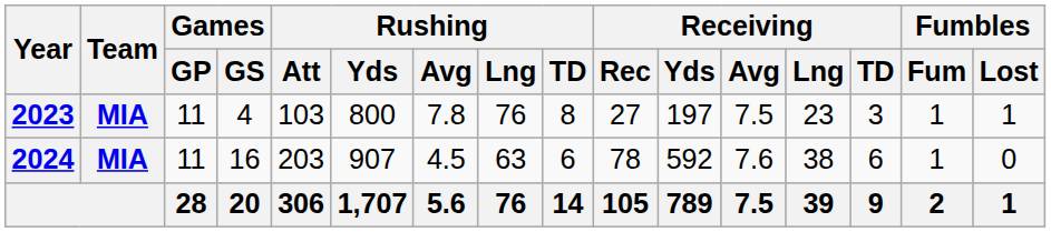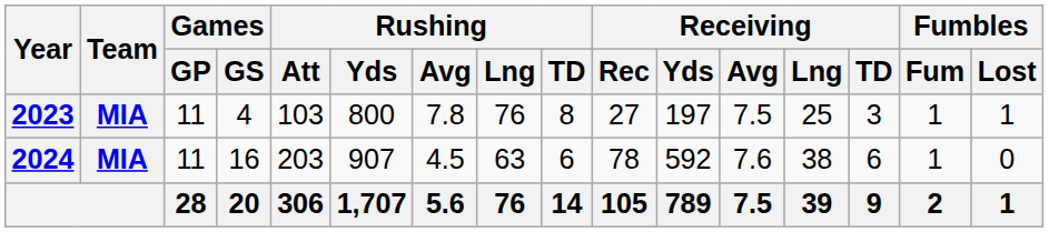 <table class="wikitable" style="text-align:center;">
 <tr>
 <th rowspan="2">Year</th>
 <th rowspan="2">Team</th>
 <th colspan="2">Games</th>
 <th colspan="5">Rushing</th>
 <th colspan="5">Receiving</th>
 <th colspan="2">Fumbles</th>
 </tr>
 <tr>
 <th>GP</th>
 <th>GS</th>
 <th>Att</th>
 <th>Yds</th>
 <th>Avg</th>
 <th>Lng</th>
 <th>TD</th>
 <th>Rec</th>
 <th>Yds</th>
 <th>Avg</th>
 <th>Lng</th>
 <th>TD</th>
 <th>Fum</th>
 <th>Lost</th>
 </tr>
 <tr>
 <th><a href='#'>2023</a></th>
 <th><a href='#'>MIA</a></th>
 <td>11</td>
 <td>4</td>
 <td>103</td>
 <td>800</td>
 <td>7.8</td>
 <td>76</td>
 <td>8</td>
 <td>27</td>
 <td>197</td>
 <td>7.5</td>
-<td>23</td>
+<td>25</td>
 <td>3</td>
 <td>1</td>
 <td>1</td>
 </tr>
 <tr>
 <th><a href='#'>2024</a></th>
 <th><a href='#'>MIA</a></th>
 <td>11</td>
 <td>16</td>
 <td>203</td>
 <td>907</td>
 <td>4.5</td>
 <td>63</td>
 <td>6</td>
 <td>78</td>
 <td>592</td>
 <td>7.6</td>
 <td>38</td>
 <td>6</td>
 <td>1</td>
 <td>0</td>
 </tr>
 <tr>
 <th colspan="2"></th>
 <th>28</th>
 <th>20</th>
 <th>306</th>
 <th>1,707</th>
 <th>5.6</th>
 <th>76</th>
 <th>14</th>
 <th>105</th>
 <th>789</th>
 <th>7.5</th>
 <th>39</th>
 <th>9</th>
 <th>2</th>
 <th>1</th>
 </tr>
 </table>
